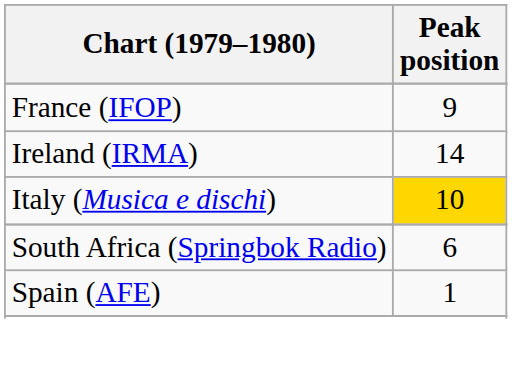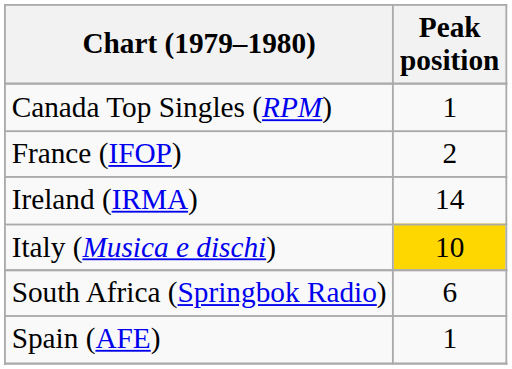 <table class="wikitable sortable">
 <tr>
 <th style="text-align:center;">Chart (1979–1980)</th>
 <th style="text-align:center;">Peak<br>position</th>
 </tr>
 <tr>
 </tr>
 <tr>
 </tr>
 <tr>
 </tr>
 <tr>
+<td>Canada Top Singles (<em><a href='#'>RPM</a></em>)</td>
+<td style="text-align:center;">1</td>
+</tr>
+<tr>
 <td>France (<a href='#'>IFOP</a>)</td>
-<td style="text-align:center;">9</td>
+<td style="text-align:center;">2</td>
 </tr>
 <tr>
 <td>Ireland (<a href='#'>IRMA</a>)</td>
 <td style="text-align:center;">14</td>
 </tr>
 <tr>
 <td>Italy (<em><a href='#'>Musica e dischi</a></em>)</td>
 <td style="background: gold; text-align:center;">10</td>
 </tr>
 <tr>
 </tr>
 <tr>
 </tr>
 <tr>
 </tr>
 <tr>
 </tr>
 <tr>
 <td>South Africa (<a href='#'>Springbok Radio</a>)</td>
 <td style="text-align:center; ">6</td>
 </tr>
 <tr>
 <td>Spain (<a href='#'>AFE</a>)</td>
 <td style="text-align:center;">1</td>
 </tr>
 <tr>
 </tr>
 <tr>
 </tr>
 <tr>
 </tr>
 <tr>
 </tr>
 <tr>
 </tr>
 </table>
